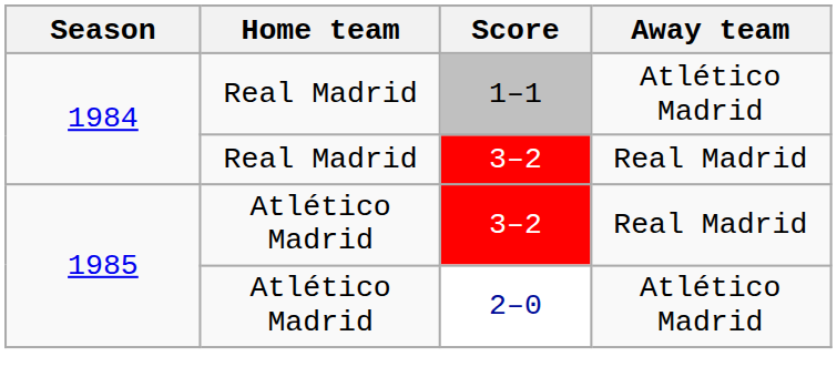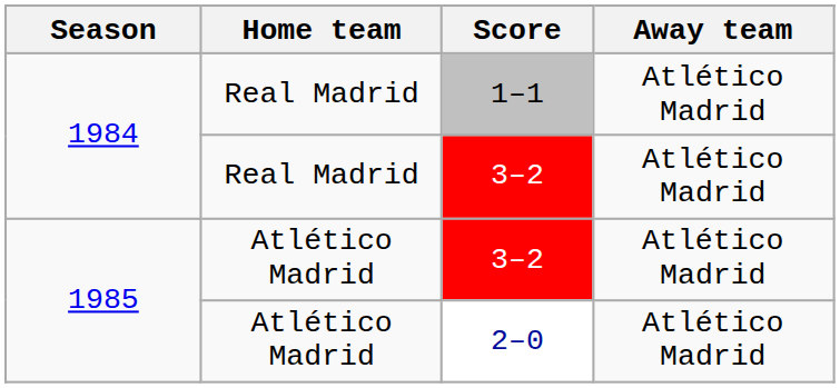 <table class="wikitable">
 <tr>
 <th width=80>Season</th>
 <th width=100>Home team</th>
 <th width=60>Score</th>
 <th width=100>Away team</th>
 </tr>
 <tr>
 <td rowspan=2 align="center"><a href='#'>1984</a></td>
 <td align="center">Real Madrid</td>
 <td align="center" style="background:silver; color:#000000">1–1</td>
 <td align="center">Atlético Madrid</td>
 </tr>
 <tr>
 <td align="center">Real Madrid</td>
 <td align="center" style="background:#FF0000; color:#fff">3–2</td>
-<td align="center">Real Madrid</td>
+<td align="center">Atlético Madrid</td>
 </tr>
 <tr>
 <td rowspan=2 align="center"><a href='#'>1985</a></td>
 <td align="center">Atlético Madrid</td>
 <td align="center" style="background:#FF0000; color:#fff">3–2</td>
-<td align="center">Real Madrid</td>
+<td align="center">Atlético Madrid</td>
 </tr>
 <tr>
 <td align="center">Atlético Madrid</td>
 <td align="center" style="background:#fff; color:#000c99">2–0</td>
 <td align="center">Atlético Madrid</td>
 </tr>
 </table>
